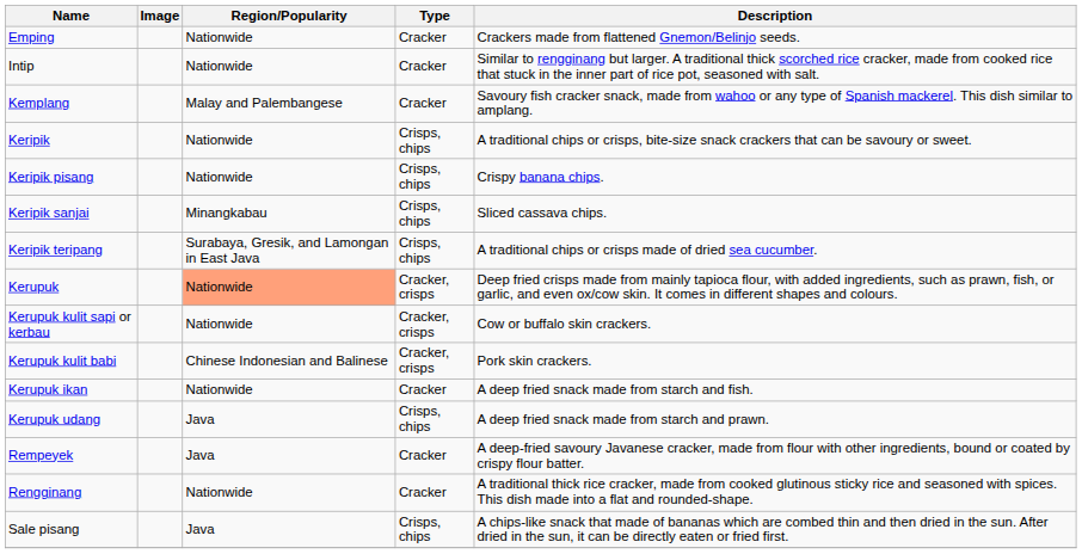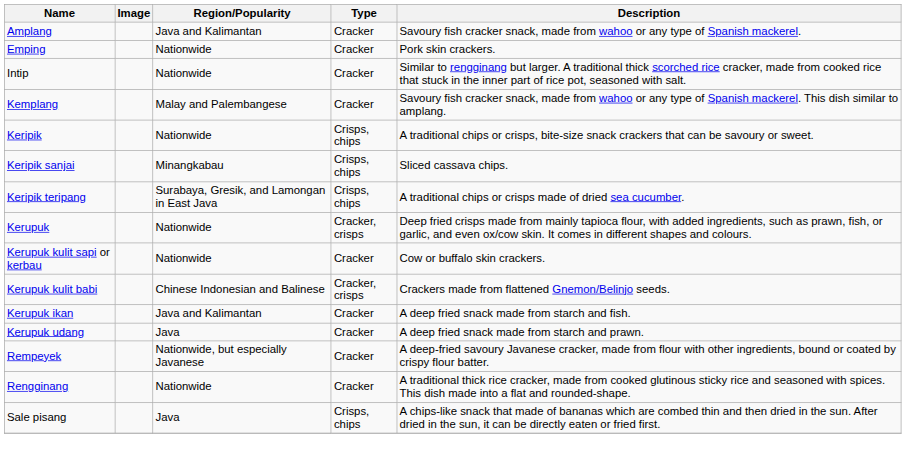 <table class="wikitable sortable sticky-header" width="100%">
 <tr>
 <th>Name</th>
 <th>Image</th>
 <th>Region/Popularity</th>
 <th>Type</th>
 <th>Description</th>
 </tr>
 <tr>
+<td><a href='#'>Amplang</a></td>
+<td></td>
+<td>Java and Kalimantan</td>
+<td>Cracker</td>
+<td>Savoury fish cracker snack, made from <a href='#'>wahoo</a> or any type of <a href='#'>Spanish mackerel</a>.</td>
+</tr>
+<tr>
 <td><a href='#'>Emping</a></td>
 <td></td>
 <td>Nationwide</td>
 <td>Cracker</td>
-<td>Crackers made from flattened <a href='#'>Gnemon/Belinjo</a> seeds.</td>
+<td>Pork skin crackers.</td>
 </tr>
 <tr>
 <td>Intip</td>
 <td></td>
 <td>Nationwide</td>
 <td>Cracker</td>
 <td>Similar to <a href='#'>rengginang</a> but larger. A traditional thick <a href='#'>scorched rice</a> cracker, made from cooked rice that stuck in the inner part of rice pot, seasoned with salt.</td>
 </tr>
 <tr>
 <td><a href='#'>Kemplang</a></td>
 <td></td>
 <td>Malay and Palembangese</td>
 <td>Cracker</td>
 <td>Savoury fish cracker snack, made from <a href='#'>wahoo</a> or any type of <a href='#'>Spanish mackerel</a>. This dish similar to amplang.</td>
 </tr>
 <tr>
 <td><a href='#'>Keripik</a></td>
 <td></td>
 <td>Nationwide</td>
 <td>Crisps, chips</td>
 <td>A traditional chips or crisps, bite-size snack crackers that can be savoury or sweet.</td>
 </tr>
 <tr>
-<td><a href='#'>Keripik pisang</a></td>
-<td></td>
-<td>Nationwide</td>
-<td>Crisps, chips</td>
-<td>Crispy <a href='#'>banana chips</a>.</td>
-</tr>
-<tr>
 <td><a href='#'>Keripik sanjai</a></td>
 <td></td>
 <td>Minangkabau</td>
 <td>Crisps, chips</td>
 <td>Sliced cassava chips.</td>
 </tr>
 <tr>
 <td><a href='#'>Keripik teripang</a></td>
 <td></td>
 <td>Surabaya, Gresik, and Lamongan in East Java</td>
 <td>Crisps, chips</td>
 <td>A traditional chips or crisps made of dried <a href='#'>sea cucumber</a>.</td>
 </tr>
 <tr>
 <td><a href='#'>Kerupuk</a></td>
 <td></td>
-<td style="background: lightsalmon;">Nationwide</td>
+<td>Nationwide</td>
 <td>Cracker, crisps</td>
 <td>Deep fried crisps made from mainly tapioca flour, with added ingredients, such as prawn, fish, or garlic, and even ox/cow skin. It comes in different shapes and colours.</td>
 </tr>
 <tr>
 <td><a href='#'>Kerupuk kulit sapi</a> or <a href='#'>kerbau</a></td>
 <td></td>
 <td>Nationwide</td>
-<td>Cracker, crisps</td>
+<td>Cracker</td>
 <td>Cow or buffalo skin crackers.</td>
 </tr>
 <tr>
 <td><a href='#'>Kerupuk kulit babi</a></td>
 <td></td>
 <td>Chinese Indonesian and Balinese</td>
 <td>Cracker, crisps</td>
-<td>Pork skin crackers.</td>
+<td>Crackers made from flattened <a href='#'>Gnemon/Belinjo</a> seeds.</td>
 </tr>
 <tr>
 <td><a href='#'>Kerupuk ikan</a></td>
 <td></td>
-<td>Nationwide</td>
+<td>Java and Kalimantan</td>
 <td>Cracker</td>
 <td>A deep fried snack made from starch and fish.</td>
 </tr>
 <tr>
 <td><a href='#'>Kerupuk udang</a></td>
 <td></td>
 <td>Java</td>
-<td>Crisps, chips</td>
+<td>Cracker</td>
 <td>A deep fried snack made from starch and prawn.</td>
 </tr>
 <tr>
 <td><a href='#'>Rempeyek</a></td>
 <td></td>
-<td>Java</td>
+<td>Nationwide, but especially Javanese</td>
 <td>Cracker</td>
 <td>A deep-fried savoury Javanese cracker, made from flour with other ingredients, bound or coated by crispy flour batter.</td>
 </tr>
 <tr>
 <td><a href='#'>Rengginang</a></td>
 <td></td>
 <td>Nationwide</td>
 <td>Cracker</td>
 <td>A traditional thick rice cracker, made from cooked glutinous sticky rice and seasoned with spices. This dish made into a flat and rounded-shape.</td>
 </tr>
 <tr>
 <td>Sale pisang</td>
 <td></td>
 <td>Java</td>
 <td>Crisps, chips</td>
 <td>A chips-like snack that made of bananas which are combed thin and then dried in the sun. After dried in the sun, it can be directly eaten or fried first.</td>
 </tr>
 <tr>
 </tr>
 </table>
